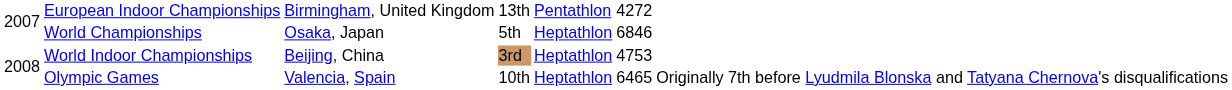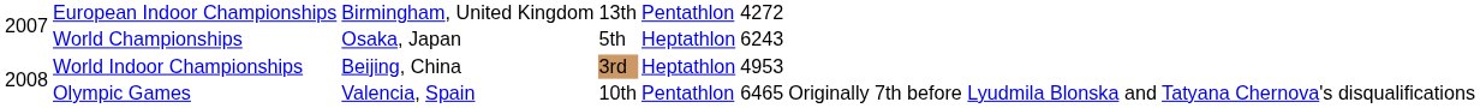 <table>
 <tr>
 <td rowspan=2>2007</td>
 <td><a href='#'>European Indoor Championships</a></td>
 <td><a href='#'>Birmingham</a>, United Kingdom</td>
 <td>13th</td>
 <td><a href='#'>Pentathlon</a></td>
 <td>4272</td>
 </tr>
 <tr>
 <td><a href='#'>World Championships</a></td>
 <td><a href='#'>Osaka</a>, Japan</td>
 <td>5th</td>
 <td><a href='#'>Heptathlon</a></td>
-<td>6846</td>
+<td>6243</td>
 </tr>
 <tr>
 <td rowspan=2>2008</td>
 <td><a href='#'>World Indoor Championships</a></td>
 <td><a href='#'>Beijing</a>, China</td>
 <td bgcolor=CC9966>3rd</td>
 <td><a href='#'>Heptathlon</a></td>
-<td>4753</td>
+<td>4953</td>
 </tr>
 <tr>
 <td><a href='#'>Olympic Games</a></td>
 <td><a href='#'>Valencia</a>, <a href='#'>Spain</a></td>
 <td>10th</td>
-<td><a href='#'>Heptathlon</a></td>
+<td><a href='#'>Pentathlon</a></td>
 <td>6465</td>
 <td align=left>Originally 7th before <a href='#'>Lyudmila Blonska</a> and <a href='#'>Tatyana Chernova</a>'s disqualifications</td>
 </tr>
 </table>
